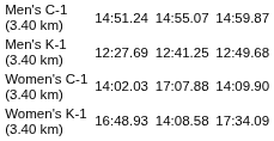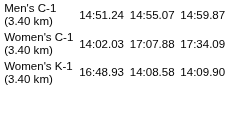 <table>
 <tr>
 <td>Men's C-1<br>(3.40 km)</td>
 <td></td>
 <td>14:51.24</td>
 <td></td>
 <td>14:55.07</td>
 <td></td>
 <td>14:59.87</td>
 </tr>
 <tr>
-<td>Men's K-1<br>(3.40 km)</td>
-<td></td>
-<td>12:27.69</td>
-<td></td>
-<td>12:41.25</td>
-<td></td>
-<td>12:49.68</td>
-</tr>
-<tr>
 <td>Women's C-1<br>(3.40 km)</td>
 <td></td>
 <td>14:02.03</td>
 <td></td>
 <td>17:07.88</td>
 <td></td>
-<td>14:09.90</td>
+<td>17:34.09</td>
 </tr>
 <tr>
 <td>Women's K-1<br>(3.40 km)</td>
 <td></td>
 <td>16:48.93</td>
 <td></td>
 <td>14:08.58</td>
 <td></td>
-<td>17:34.09</td>
+<td>14:09.90</td>
 </tr>
 </table>
